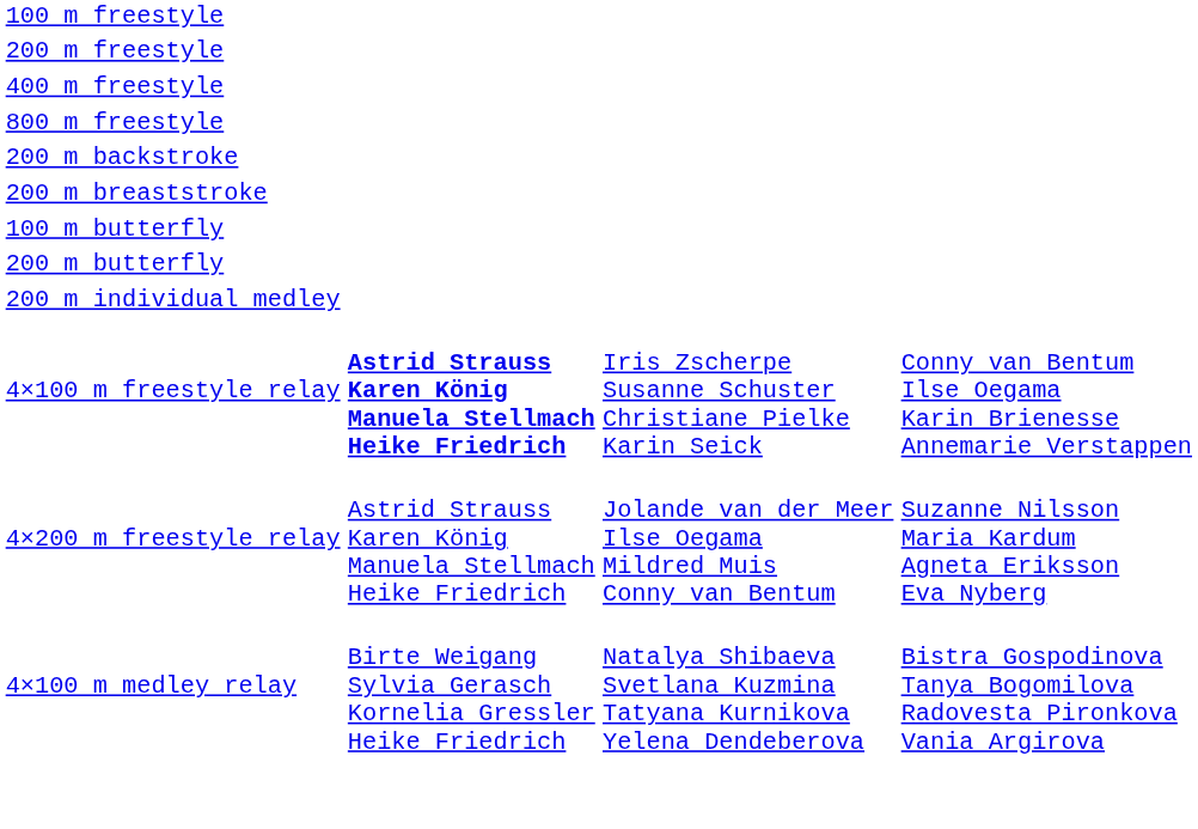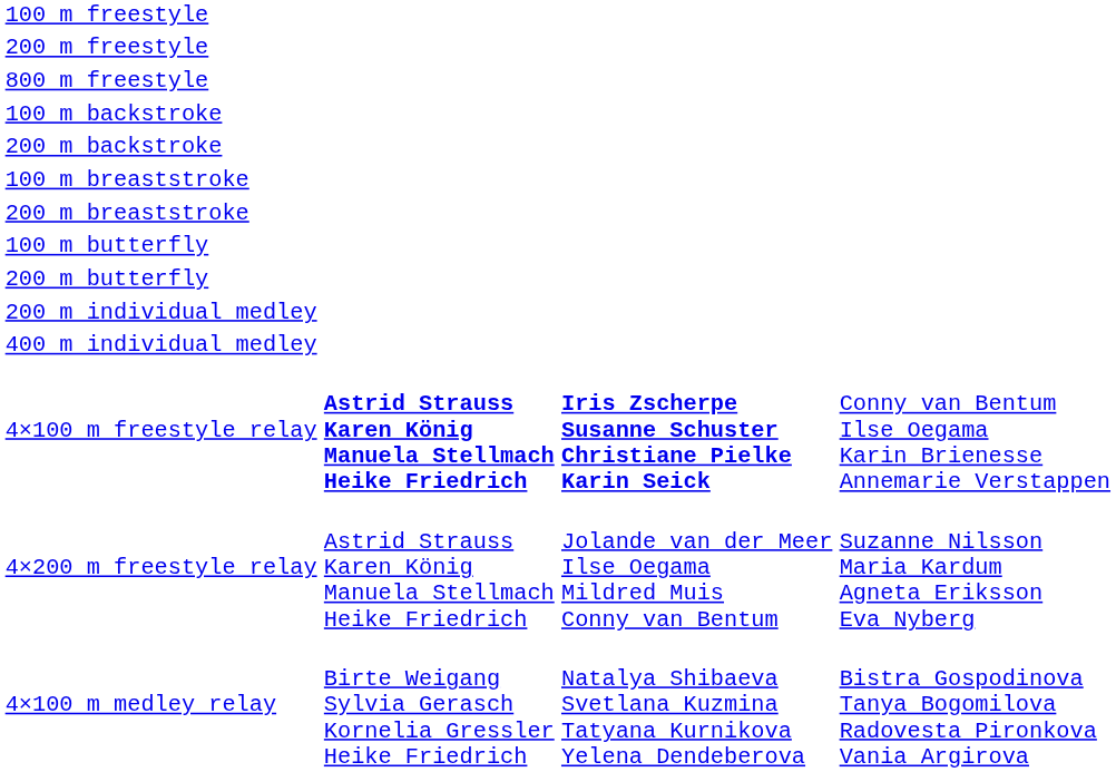 <table>
 <tr>
 <td><a href='#'>100 m freestyle</a></td>
 <td></td>
 <td></td>
 <td></td>
 </tr>
 <tr>
 <td><a href='#'>200 m freestyle</a></td>
 <td></td>
 <td></td>
 <td></td>
 </tr>
 <tr>
-<td><a href='#'>400 m freestyle</a></td>
-<td></td>
-<td></td>
-<td></td>
-</tr>
-<tr>
 <td><a href='#'>800 m freestyle</a></td>
 <td></td>
 <td></td>
 <td></td>
 </tr>
 <tr>
+<td><a href='#'>100 m backstroke</a></td>
+<td></td>
+<td></td>
+<td></td>
+</tr>
+<tr>
 <td><a href='#'>200 m backstroke</a></td>
+<td></td>
+<td></td>
+<td></td>
+</tr>
+<tr>
+<td><a href='#'>100 m breaststroke</a></td>
 <td></td>
 <td></td>
 <td></td>
 </tr>
 <tr>
 <td><a href='#'>200 m breaststroke</a></td>
 <td></td>
 <td></td>
 <td></td>
 </tr>
 <tr>
 <td><a href='#'>100 m butterfly</a></td>
 <td></td>
 <td></td>
 <td></td>
 </tr>
 <tr>
 <td><a href='#'>200 m butterfly</a></td>
 <td></td>
 <td></td>
 <td></td>
 </tr>
 <tr>
 <td><a href='#'>200 m individual medley</a></td>
 <td></td>
 <td></td>
 <td></td>
 </tr>
 <tr>
+<td><a href='#'>400 m individual medley</a></td>
+<td></td>
+<td></td>
+<td></td>
+</tr>
+<tr>
 <td><a href='#'>4×100 m freestyle relay</a></td>
 <td><strong><br><a href='#'>Astrid Strauss</a><br><a href='#'>Karen König</a><br><a href='#'>Manuela Stellmach</a><br><a href='#'>Heike Friedrich</a></strong></td>
-<td><br><a href='#'>Iris Zscherpe</a><br><a href='#'>Susanne Schuster</a><br><a href='#'>Christiane Pielke</a><br><a href='#'>Karin Seick</a></td>
+<td><strong><br><a href='#'>Iris Zscherpe</a><br><a href='#'>Susanne Schuster</a><br><a href='#'>Christiane Pielke</a><br><a href='#'>Karin Seick</a></strong></td>
 <td><br><a href='#'>Conny van Bentum</a><br><a href='#'>Ilse Oegama</a><br><a href='#'>Karin Brienesse</a><br><a href='#'>Annemarie Verstappen</a></td>
 </tr>
 <tr>
 <td><a href='#'>4×200 m freestyle relay</a></td>
 <td><br><a href='#'>Astrid Strauss</a><br><a href='#'>Karen König</a><br><a href='#'>Manuela Stellmach</a><br><a href='#'>Heike Friedrich</a></td>
 <td><br><a href='#'>Jolande van der Meer</a><br><a href='#'>Ilse Oegama</a><br><a href='#'>Mildred Muis</a><br><a href='#'>Conny van Bentum</a></td>
 <td><br><a href='#'>Suzanne Nilsson</a><br><a href='#'>Maria Kardum</a><br><a href='#'>Agneta Eriksson</a><br><a href='#'>Eva Nyberg</a></td>
 </tr>
 <tr>
 <td><a href='#'>4×100 m medley relay</a></td>
 <td><br><a href='#'>Birte Weigang</a><br><a href='#'>Sylvia Gerasch</a><br><a href='#'>Kornelia Gressler</a><br><a href='#'>Heike Friedrich</a></td>
 <td><br><a href='#'>Natalya Shibaeva</a><br><a href='#'>Svetlana Kuzmina</a><br><a href='#'>Tatyana Kurnikova</a><br><a href='#'>Yelena Dendeberova</a></td>
 <td><br><a href='#'>Bistra Gospodinova</a><br><a href='#'>Tanya Bogomilova</a><br><a href='#'>Radovesta Pironkova</a><br><a href='#'>Vania Argirova</a></td>
 </tr>
 </table>
